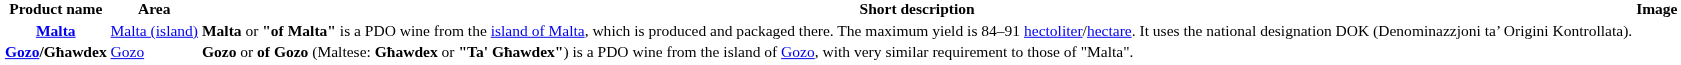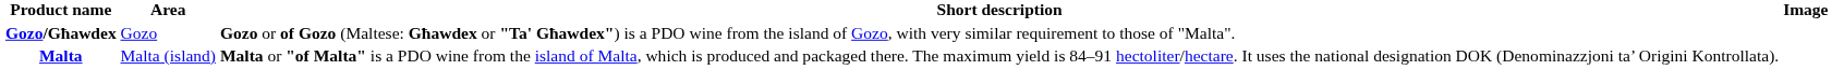 <table>
 <tr>
 <th>Product name</th>
 <th>Area</th>
 <th>Short description</th>
 <th>Image</th>
 </tr>
 <tr>
+<th><a href='#'>Gozo</a>/Għawdex</th>
+<td><a href='#'>Gozo</a></td>
+<td><strong>Gozo</strong> or <strong>of Gozo</strong> (Maltese: <strong>Għawdex</strong> or <strong>"Ta' Għawdex"</strong>) is a PDO wine from the island of <a href='#'>Gozo</a>, with very similar requirement to those of "Malta".</td>
+<td></td>
+</tr>
+<tr>
 <th><a href='#'>Malta</a></th>
 <td><a href='#'>Malta (island)</a></td>
 <td><strong>Malta</strong> or <strong>"of Malta"</strong> is a PDO wine from the <a href='#'>island of Malta</a>, which is produced and packaged there. The maximum yield is 84–91 <a href='#'>hectoliter</a>/<a href='#'>hectare</a>. It uses the national designation DOK (Denominazzjoni ta’ Origini Kontrollata).</td>
 <td></td>
 </tr>
 <tr>
-<th><a href='#'>Gozo</a>/Għawdex</th>
-<td><a href='#'>Gozo</a></td>
-<td><strong>Gozo</strong> or <strong>of Gozo</strong> (Maltese: <strong>Għawdex</strong> or <strong>"Ta' Għawdex"</strong>) is a PDO wine from the island of <a href='#'>Gozo</a>, with very similar requirement to those of "Malta".</td>
-<td></td>
-</tr>
-<tr>
 </tr>
 </table>
